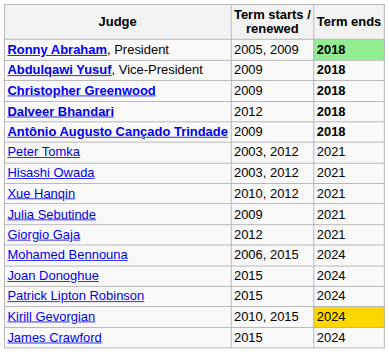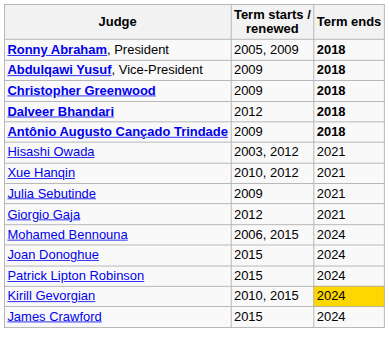 <table class="wikitable sortable">
 <tr>
 <th>Judge</th>
 <th>Term starts / <br> renewed</th>
 <th>Term ends</th>
 </tr>
 <tr>
 <td> <strong><a href='#'>Ronny Abraham</a></strong>, President</td>
 <td>2005, 2009</td>
-<td style="background: lightgreen;"><strong>2018</strong></td>
+<td><strong>2018</strong></td>
 </tr>
 <tr>
 <td> <strong><a href='#'>Abdulqawi Yusuf</a></strong>, Vice-President</td>
 <td>2009</td>
 <td><strong>2018</strong></td>
 </tr>
 <tr>
 <td> <strong><a href='#'>Christopher Greenwood</a></strong></td>
 <td>2009</td>
 <td><strong>2018</strong></td>
 </tr>
 <tr>
 <td> <strong><a href='#'>Dalveer Bhandari</a></strong></td>
 <td>2012 </td>
 <td><strong>2018</strong></td>
 </tr>
 <tr>
 <td> <strong><a href='#'>Antônio Augusto Cançado Trindade</a></strong></td>
 <td>2009</td>
 <td><strong> 2018</strong></td>
-</tr>
-<tr>
-<td> <a href='#'>Peter Tomka</a></td>
-<td>2003, 2012</td>
-<td>2021</td>
 </tr>
 <tr>
 <td> <a href='#'>Hisashi Owada</a></td>
 <td>2003, 2012</td>
 <td>2021</td>
 </tr>
 <tr>
 <td> <a href='#'>Xue Hanqin</a></td>
 <td>2010, 2012</td>
 <td>2021</td>
 </tr>
 <tr>
 <td> <a href='#'>Julia Sebutinde</a></td>
 <td>2009</td>
 <td>2021</td>
 </tr>
 <tr>
 <td> <a href='#'>Giorgio Gaja</a></td>
 <td>2012</td>
 <td>2021</td>
 </tr>
 <tr>
 <td> <a href='#'>Mohamed Bennouna</a></td>
 <td>2006, 2015</td>
 <td>2024</td>
 </tr>
 <tr>
 <td> <a href='#'>Joan Donoghue</a></td>
 <td>2015</td>
 <td>2024</td>
 </tr>
 <tr>
 <td> <a href='#'>Patrick Lipton Robinson</a></td>
 <td>2015</td>
 <td>2024</td>
 </tr>
 <tr>
 <td> <a href='#'>Kirill Gevorgian</a></td>
 <td>2010, 2015</td>
 <td style="background: gold;">2024</td>
 </tr>
 <tr>
 <td> <a href='#'>James Crawford</a></td>
 <td>2015</td>
 <td>2024</td>
 </tr>
 </table>
